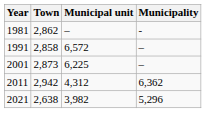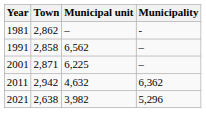 <table class=wikitable>
 <tr>
 <th>Year</th>
 <th>Town</th>
 <th>Municipal unit</th>
 <th>Municipality</th>
 </tr>
 <tr>
 <td>1981</td>
 <td>2,862</td>
 <td>–</td>
 <td>-</td>
 </tr>
 <tr>
 <td>1991</td>
 <td>2,858</td>
-<td>6,572</td>
+<td>6,562</td>
 <td>–</td>
 </tr>
 <tr>
 <td>2001</td>
-<td>2,873</td>
+<td>2,871</td>
 <td>6,225</td>
 <td>–</td>
 </tr>
 <tr>
 <td>2011</td>
 <td>2,942</td>
-<td>4,312</td>
+<td>4,632</td>
 <td>6,362</td>
 </tr>
 <tr>
 <td>2021</td>
 <td>2,638</td>
 <td>3,982</td>
 <td>5,296</td>
 </tr>
 </table>
